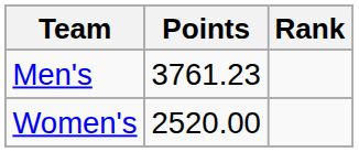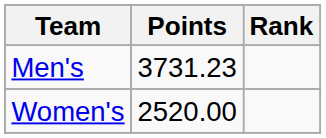 <table class="wikitable" style="text-align:center; font-size:90%">
 <tr style="font-size:95%">
 <th>Team</th>
 <th>Points</th>
 <th>Rank</th>
 </tr>
 <tr>
 <td align=left><a href='#'>Men's</a></td>
-<td>3761.23</td>
+<td>3731.23</td>
 <td></td>
 </tr>
 <tr>
 <td align=left><a href='#'>Women's</a></td>
 <td>2520.00</td>
 <td></td>
 </tr>
 </table>
